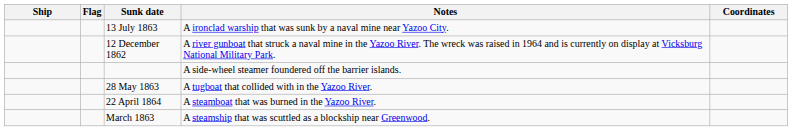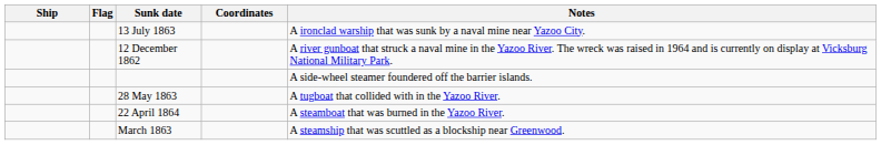 <table class=wikitable | style = "width:100%">
 <tr>
 <th style="width:10%">Ship</th>
 <th>Flag</th>
 <th style="width:10%">Sunk date</th>
+<th style="width:10%">Coordinates</th>
 <th style="width:70%">Notes</th>
-<th style="width:10%">Coordinates</th>
 </tr>
 <tr>
 <td></td>
 <td></td>
 <td>13 July 1863</td>
+<td></td>
 <td>A  <a href='#'>ironclad warship</a> that was sunk by a naval mine near <a href='#'>Yazoo City</a>.</td>
-<td></td>
 </tr>
 <tr>
 <td></td>
 <td></td>
 <td>12 December 1862</td>
+<td></td>
 <td>A <a href='#'>river gunboat</a> that struck a naval mine in the <a href='#'>Yazoo River</a>. The wreck was raised in 1964 and is currently on display at <a href='#'>Vicksburg National Military Park</a>.</td>
-<td></td>
 </tr>
 <tr>
 <td></td>
 <td></td>
 <td></td>
+<td></td>
 <td>A side-wheel steamer foundered off the barrier islands.</td>
-<td></td>
 </tr>
 <tr>
 <td></td>
 <td></td>
 <td>28 May 1863</td>
+<td></td>
 <td>A <a href='#'>tugboat</a> that collided with  in the <a href='#'>Yazoo River</a>.</td>
-<td></td>
 </tr>
 <tr>
 <td></td>
 <td></td>
 <td>22 April 1864</td>
+<td></td>
 <td>A <a href='#'>steamboat</a> that was burned in the <a href='#'>Yazoo River</a>.</td>
-<td></td>
 </tr>
 <tr>
 <td></td>
 <td></td>
 <td>March 1863</td>
+<td></td>
 <td>A <a href='#'>steamship</a> that was scuttled as a blockship near <a href='#'>Greenwood</a>.</td>
-<td></td>
 </tr>
 </table>
